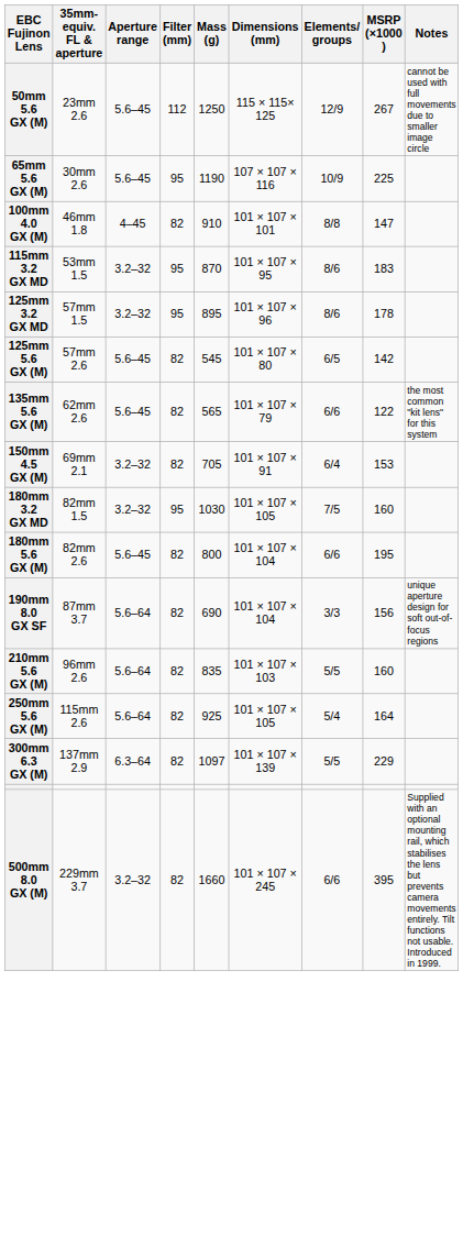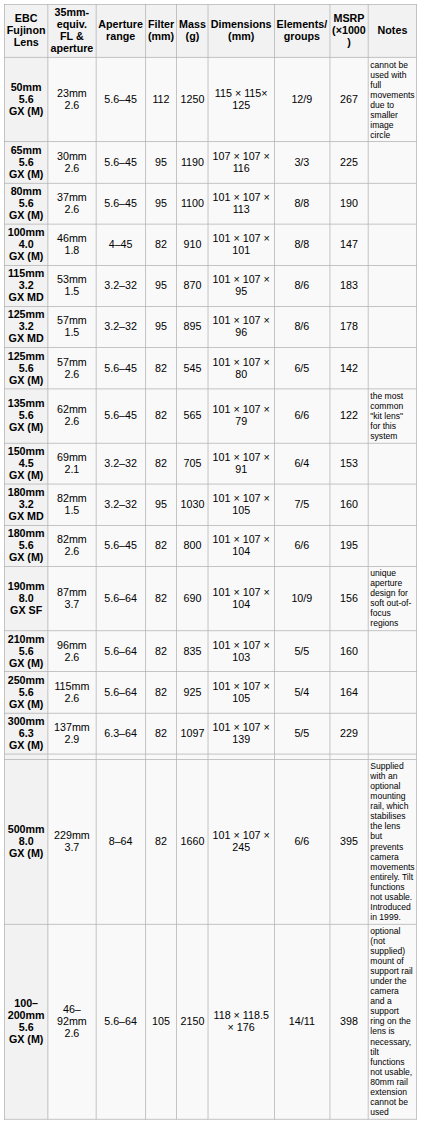 <table class="wikitable sortable" style="font-size:100%;text-align:center;">
 <tr>
 <th>EBC Fujinon Lens</th>
 <th>35mm-equiv. FL & aperture</th>
 <th>Aperture range</th>
 <th>Filter (mm)</th>
 <th>Mass (g)</th>
 <th>Dimensions (mm)</th>
 <th>Elements/ groups</th>
 <th>MSRP (×1000 )</th>
 <th class="unsortable">Notes</th>
 </tr>
 <tr>
 <th>50mm 5.6 GX (M)</th>
 <td>23mm 2.6</td>
 <td>5.6–45</td>
 <td>112</td>
 <td>1250</td>
 <td>115 × 115× 125</td>
 <td>12/9</td>
 <td>267</td>
 <td style="font-size:80%;text-align:left;">cannot be used with full movements due to smaller image circle</td>
 </tr>
 <tr>
 <th>65mm 5.6 GX (M)</th>
 <td>30mm 2.6</td>
 <td>5.6–45</td>
 <td>95</td>
 <td>1190</td>
 <td>107 × 107 × 116</td>
-<td>10/9</td>
+<td>3/3</td>
 <td>225</td>
+<td style="font-size:80%;text-align:left;"></td>
+</tr>
+<tr>
+<th>80mm 5.6 GX (M)</th>
+<td>37mm 2.6</td>
+<td>5.6–45</td>
+<td>95</td>
+<td>1100</td>
+<td>101 × 107 × 113</td>
+<td>8/8</td>
+<td>190</td>
 <td style="font-size:80%;text-align:left;"></td>
 </tr>
 <tr>
 <th>100mm 4.0 GX (M)</th>
 <td>46mm 1.8</td>
 <td>4–45</td>
 <td>82</td>
 <td>910</td>
 <td>101 × 107 × 101</td>
 <td>8/8</td>
 <td>147</td>
 <td style="font-size:80%;text-align:left;"></td>
 </tr>
 <tr>
 <th>115mm 3.2 GX MD</th>
 <td>53mm 1.5</td>
 <td>3.2–32</td>
 <td>95</td>
 <td>870</td>
 <td>101 × 107 × 95</td>
 <td>8/6</td>
 <td>183</td>
 <td style="font-size:80%;text-align:left;"></td>
 </tr>
 <tr>
 <th>125mm 3.2 GX MD</th>
 <td>57mm 1.5</td>
 <td>3.2–32</td>
 <td>95</td>
 <td>895</td>
 <td>101 × 107 × 96</td>
 <td>8/6</td>
 <td>178</td>
 <td style="font-size:80%;text-align:left;"></td>
 </tr>
 <tr>
 <th>125mm 5.6 GX (M)</th>
 <td>57mm 2.6</td>
 <td>5.6–45</td>
 <td>82</td>
 <td>545</td>
 <td>101 × 107 × 80</td>
 <td>6/5</td>
 <td>142</td>
 <td style="font-size:80%;text-align:left;"></td>
 </tr>
 <tr>
 <th>135mm 5.6 GX (M)</th>
 <td>62mm 2.6</td>
 <td>5.6–45</td>
 <td>82</td>
 <td>565</td>
 <td>101 × 107 × 79</td>
 <td>6/6</td>
 <td>122</td>
 <td style="font-size:80%;text-align:left;">the most common "kit lens" for this system</td>
 </tr>
 <tr>
 <th>150mm 4.5 GX (M)</th>
 <td>69mm 2.1</td>
 <td>3.2–32</td>
 <td>82</td>
 <td>705</td>
 <td>101 × 107 × 91</td>
 <td>6/4</td>
 <td>153</td>
 <td style="font-size:80%;text-align:left;"></td>
 </tr>
 <tr>
 <th>180mm 3.2 GX MD</th>
 <td>82mm 1.5</td>
 <td>3.2–32</td>
 <td>95</td>
 <td>1030</td>
 <td>101 × 107 × 105</td>
 <td>7/5</td>
 <td>160</td>
 <td style="font-size:80%;text-align:left;"></td>
 </tr>
 <tr>
 <th>180mm 5.6 GX (M)</th>
 <td>82mm 2.6</td>
 <td>5.6–45</td>
 <td>82</td>
 <td>800</td>
 <td>101 × 107 × 104</td>
 <td>6/6</td>
 <td>195</td>
 <td style="font-size:80%;text-align:left;"></td>
 </tr>
 <tr>
 <th>190mm 8.0 GX SF</th>
 <td>87mm 3.7</td>
 <td>5.6–64</td>
 <td>82</td>
 <td>690</td>
 <td>101 × 107 × 104</td>
-<td>3/3</td>
+<td>10/9</td>
 <td>156</td>
 <td style="font-size:80%;text-align:left;">unique aperture design for soft out-of-focus regions</td>
 </tr>
 <tr>
 <th>210mm 5.6 GX (M)</th>
 <td>96mm 2.6</td>
 <td>5.6–64</td>
 <td>82</td>
 <td>835</td>
 <td>101 × 107 × 103</td>
 <td>5/5</td>
 <td>160</td>
 <td style="font-size:80%;text-align:left;"></td>
 </tr>
 <tr>
 <th>250mm 5.6 GX (M)</th>
 <td>115mm 2.6</td>
 <td>5.6–64</td>
 <td>82</td>
 <td>925</td>
 <td>101 × 107 × 105</td>
 <td>5/4</td>
 <td>164</td>
 <td style="font-size:80%;text-align:left;"></td>
 </tr>
 <tr>
 <th>300mm 6.3 GX (M)</th>
 <td>137mm 2.9</td>
 <td>6.3–64</td>
 <td>82</td>
 <td>1097</td>
 <td>101 × 107 × 139</td>
 <td>5/5</td>
 <td>229</td>
 <td style="font-size:80%;text-align:left;"></td>
 </tr>
 <tr>
 <th></th>
 <td></td>
 <td></td>
 <td></td>
 <td></td>
 <td></td>
 <td></td>
 <td></td>
 <td></td>
 </tr>
 <tr>
 <th>500mm 8.0 GX (M)</th>
 <td>229mm 3.7</td>
-<td>3.2–32</td>
+<td>8–64</td>
 <td>82</td>
 <td>1660</td>
 <td>101 × 107 × 245</td>
 <td>6/6</td>
 <td>395</td>
 <td style="font-size:80%;text-align:left;">Supplied with an optional mounting rail, which stabilises the lens but prevents camera movements entirely. Tilt functions not usable. Introduced in 1999.</td>
 </tr>
+<tr>
+<th>100–200mm 5.6 GX (M)</th>
+<td>46–92mm 2.6</td>
+<td>5.6–64</td>
+<td>105</td>
+<td>2150</td>
+<td>118 × 118.5 × 176</td>
+<td>14/11</td>
+<td>398</td>
+<td style="font-size:80%;text-align:left;">optional (not supplied) mount of support rail under the camera and a support ring on the lens is necessary, tilt functions not usable, 80mm rail extension cannot be used</td>
+</tr>
 </table>
